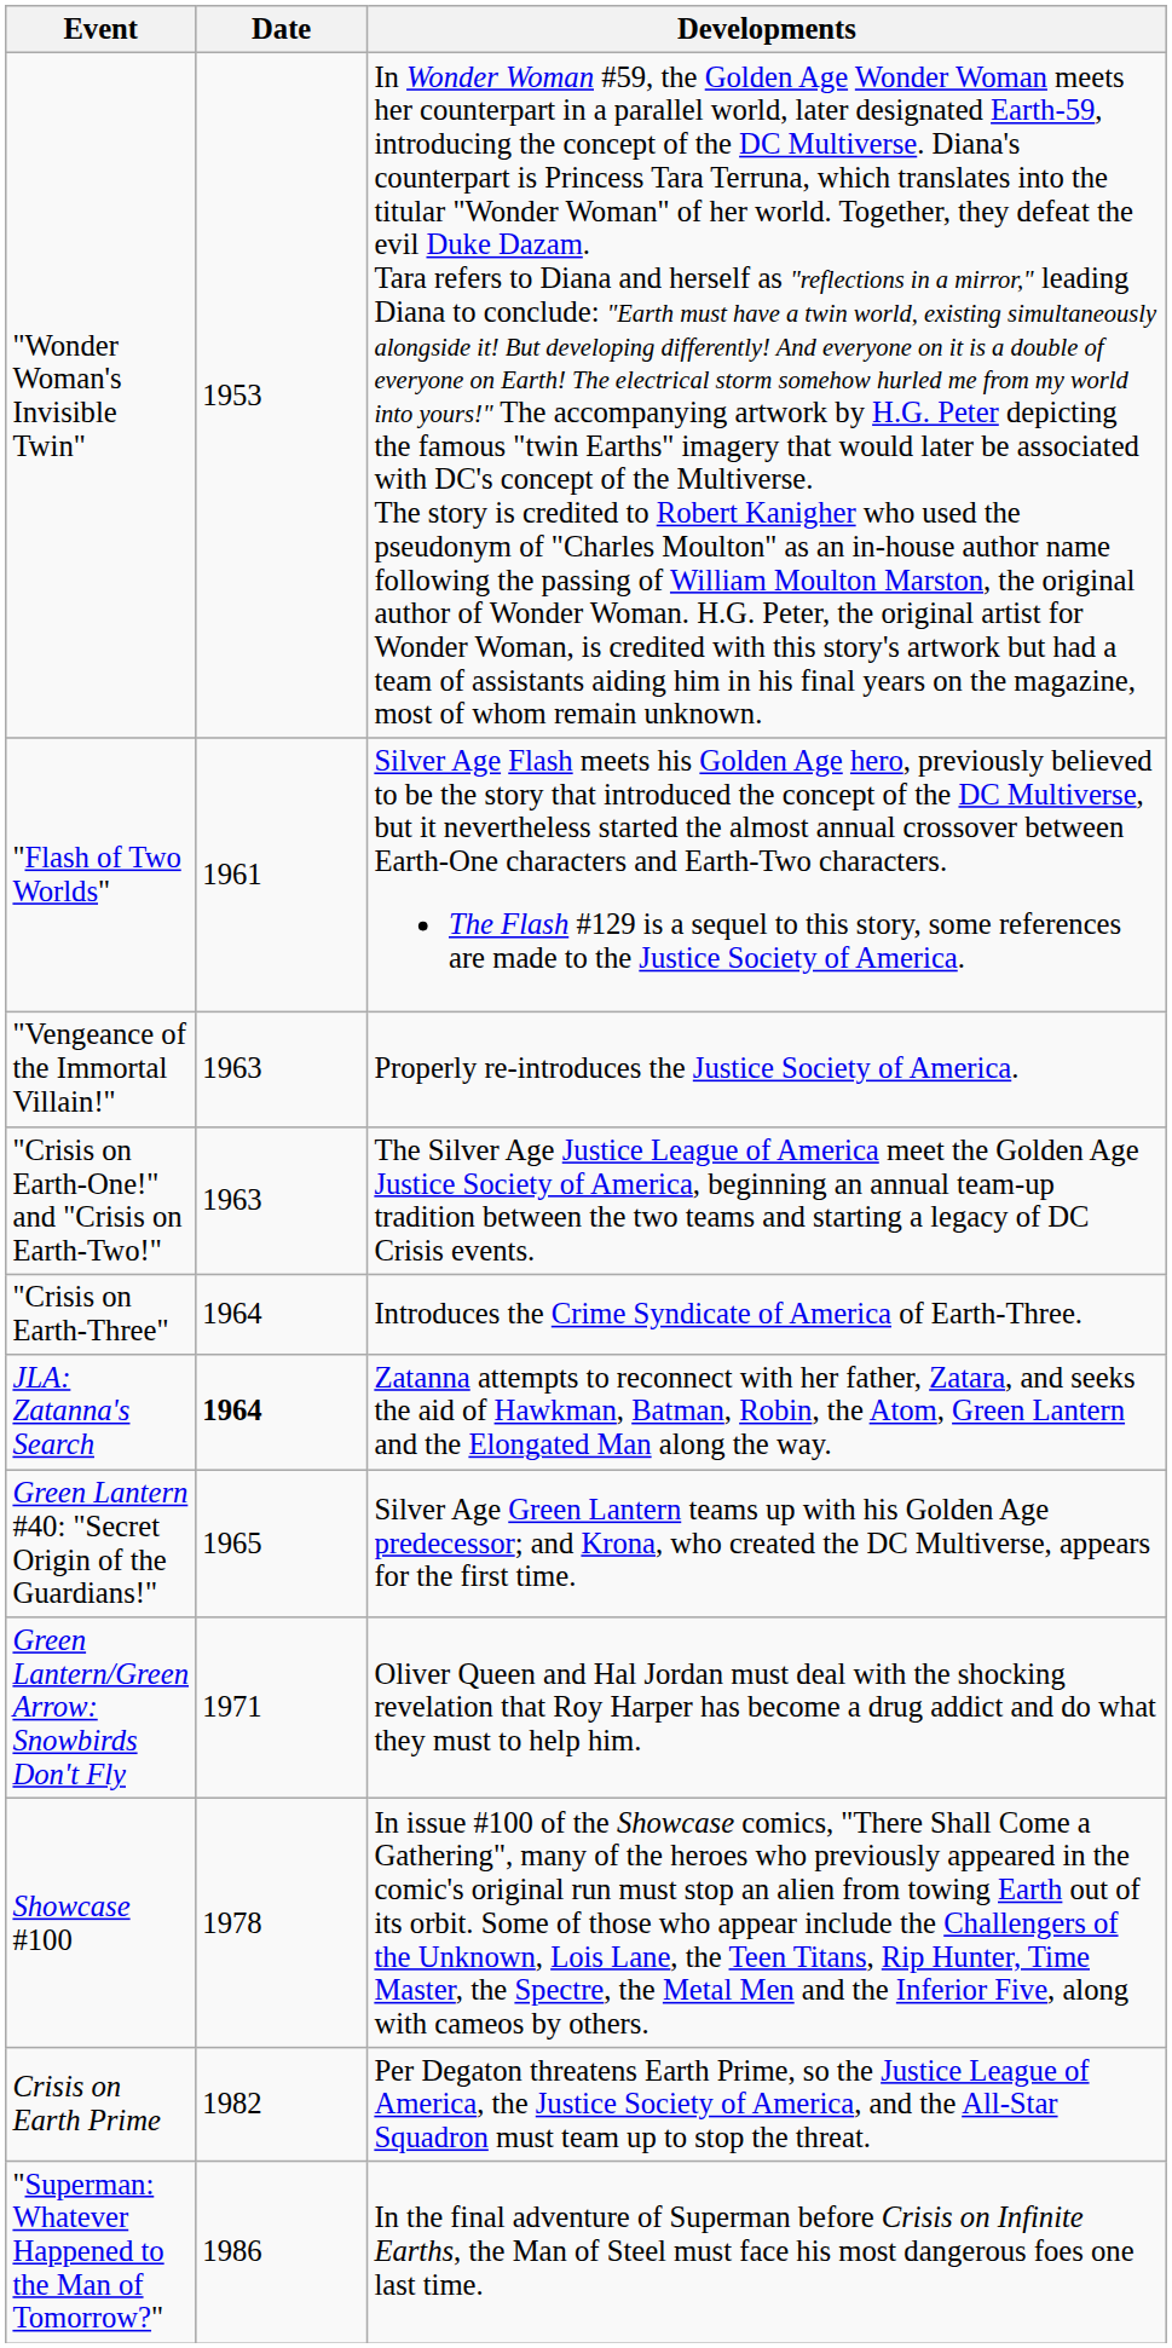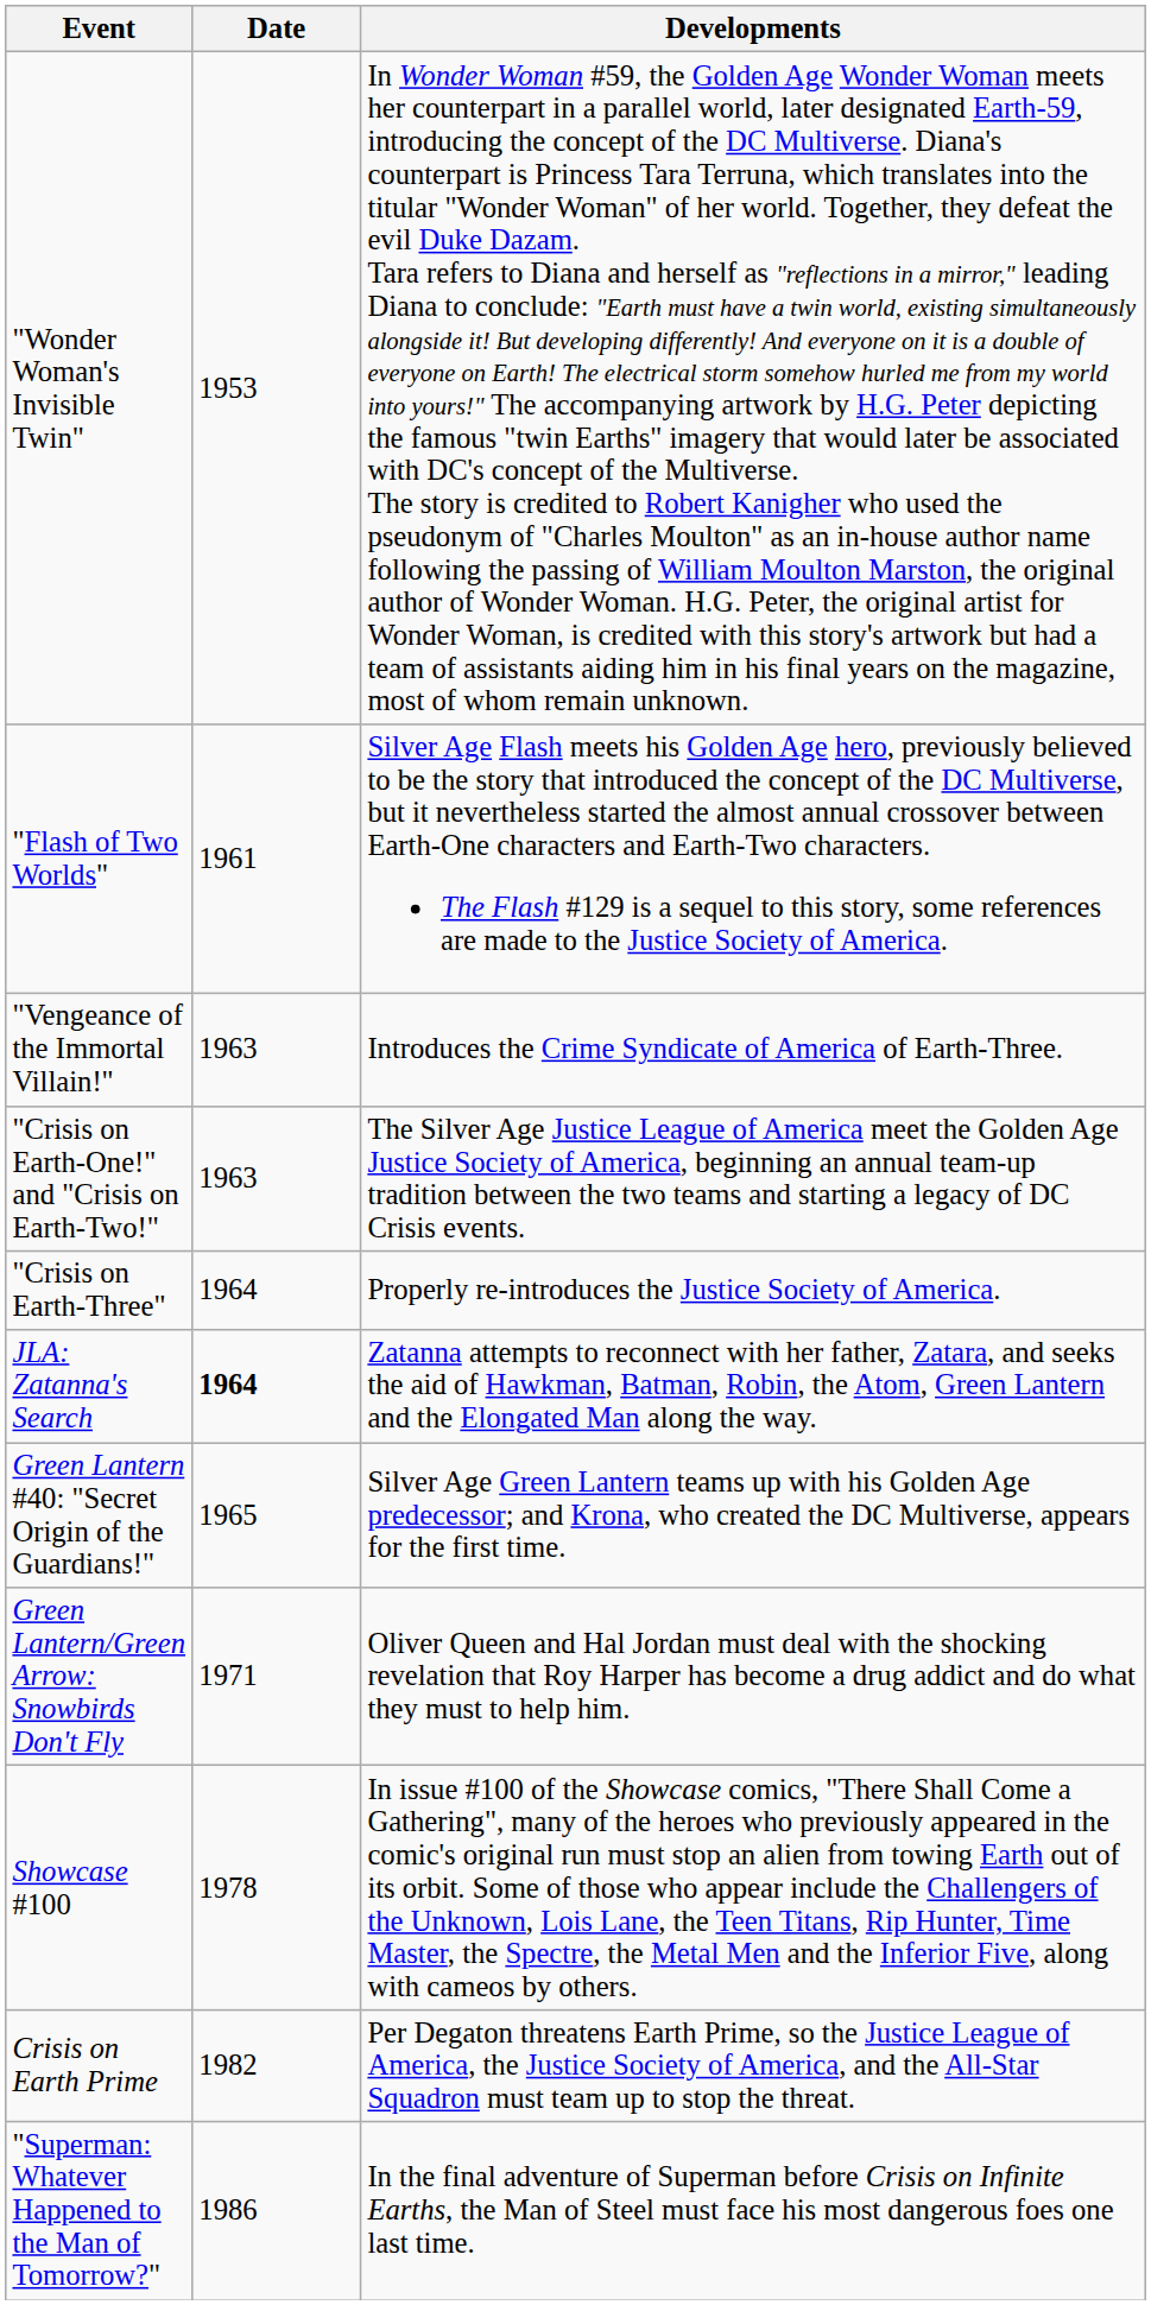 <table class="wikitable" style="width:100%;">
 <tr>
 <th width=15%>Event</th>
 <th width=15%>Date</th>
 <th width=70%>Developments</th>
 </tr>
 <tr>
 <td>"Wonder Woman's Invisible Twin"</td>
 <td>1953</td>
 <td>In <a href='#'><em>Wonder Woman</em></a> #59, the <a href='#'>Golden Age</a> <a href='#'>Wonder Woman</a> meets her counterpart in a parallel world, later designated <a href='#'>Earth-59</a>, introducing the concept of the <a href='#'>DC Multiverse</a>. Diana's counterpart is Princess Tara Terruna, which translates into the titular "Wonder Woman" of her world. Together, they defeat the evil <a href='#'>Duke Dazam</a>.<br>Tara refers to Diana and herself as <small><em>"reflections in a mirror,"</em></small> leading Diana to conclude: <small><em>"Earth must have a twin world, existing simultaneously alongside it! But developing differently! And everyone on it is a double of everyone on Earth! The electrical storm somehow hurled me from my world into yours!"</em></small> The accompanying artwork by <a href='#'>H.G. Peter</a> depicting the famous "twin Earths" imagery that would later be associated with DC's concept of the Multiverse.<br>The story is credited to <a href='#'>Robert Kanigher</a> who used the pseudonym of "Charles Moulton" as an in-house author name following the passing of <a href='#'>William Moulton Marston</a>, the original author of Wonder Woman. H.G. Peter, the original artist for Wonder Woman, is credited with this story's artwork but had a team of assistants aiding him in his final years on the magazine, most of whom remain unknown.</td>
 </tr>
 <tr>
 <td>"<a href='#'>Flash of Two Worlds</a>"</td>
 <td>1961</td>
 <td><a href='#'>Silver Age</a> <a href='#'>Flash</a> meets his <a href='#'>Golden Age</a> <a href='#'>hero</a>, previously believed to be the story that introduced the concept of the <a href='#'>DC Multiverse</a>, but it nevertheless started the almost annual crossover between Earth-One characters and Earth-Two characters.<br><ul><li><em><a href='#'>The Flash</a></em> #129 is a sequel to this story, some references are made to the <a href='#'>Justice Society of America</a>.</li></ul></td>
 </tr>
 <tr>
 <td>"Vengeance of the Immortal Villain!"</td>
 <td>1963</td>
-<td>Properly re-introduces the <a href='#'>Justice Society of America</a>.</td>
+<td>Introduces the <a href='#'>Crime Syndicate of America</a> of Earth-Three.</td>
 </tr>
 <tr>
 <td>"Crisis on Earth-One!" and "Crisis on Earth-Two!"</td>
 <td>1963</td>
 <td>The Silver Age <a href='#'>Justice League of America</a> meet the Golden Age <a href='#'>Justice Society of America</a>, beginning an annual team-up tradition between the two teams and starting a legacy of DC Crisis events.</td>
 </tr>
 <tr>
 <td>"Crisis on Earth-Three"</td>
 <td>1964</td>
-<td>Introduces the <a href='#'>Crime Syndicate of America</a> of Earth-Three.</td>
+<td>Properly re-introduces the <a href='#'>Justice Society of America</a>.</td>
 </tr>
 <tr>
 <td><em><a href='#'>JLA: Zatanna's Search</a></em></td>
 <td><strong>1964</strong></td>
 <td><a href='#'>Zatanna</a> attempts to reconnect with her father, <a href='#'>Zatara</a>, and seeks the aid of <a href='#'>Hawkman</a>, <a href='#'>Batman</a>, <a href='#'>Robin</a>, the <a href='#'>Atom</a>, <a href='#'>Green Lantern</a> and the <a href='#'>Elongated Man</a> along the way.</td>
 </tr>
 <tr>
 <td><em><a href='#'>Green Lantern</a></em> #40: "Secret Origin of the Guardians!"</td>
 <td>1965</td>
 <td>Silver Age <a href='#'>Green Lantern</a> teams up with his Golden Age <a href='#'>predecessor</a>; and <a href='#'>Krona</a>, who created the DC Multiverse, appears for the first time.</td>
 </tr>
 <tr>
 <td><em><a href='#'>Green Lantern/Green Arrow: Snowbirds Don't Fly</a></em></td>
 <td>1971</td>
 <td>Oliver Queen and Hal Jordan must deal with the shocking revelation that Roy Harper has become a drug addict and do what they must to help him.</td>
 </tr>
 <tr>
 <td><em><a href='#'>Showcase</a></em> #100</td>
 <td>1978</td>
 <td>In issue #100 of the <em>Showcase</em> comics, "There Shall Come a Gathering", many of the heroes who previously appeared in the comic's original run must stop an alien from towing <a href='#'>Earth</a> out of its orbit. Some of those who appear include the <a href='#'>Challengers of the Unknown</a>, <a href='#'>Lois Lane</a>, the <a href='#'>Teen Titans</a>, <a href='#'>Rip Hunter, Time Master</a>, the <a href='#'>Spectre</a>, the <a href='#'>Metal Men</a> and the <a href='#'>Inferior Five</a>, along with cameos by others.</td>
 </tr>
 <tr>
 <td><em>Crisis on Earth Prime</em></td>
 <td>1982</td>
 <td>Per Degaton threatens Earth Prime, so the <a href='#'>Justice League of America</a>, the <a href='#'>Justice Society of America</a>, and the <a href='#'>All-Star Squadron</a> must team up to stop the threat.</td>
 </tr>
 <tr>
 <td>"<a href='#'>Superman: Whatever Happened to the Man of Tomorrow?</a>"</td>
 <td>1986</td>
 <td>In the final adventure of Superman before <em>Crisis on Infinite Earths</em>, the Man of Steel must face his most dangerous foes one last time.</td>
 </tr>
 <tr>
 </tr>
 </table>
